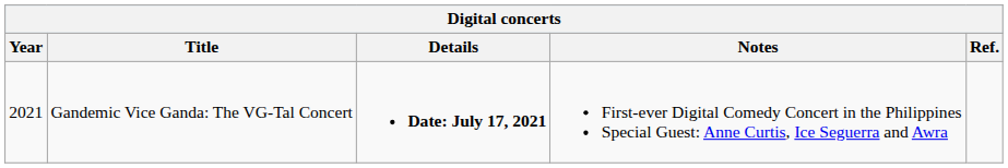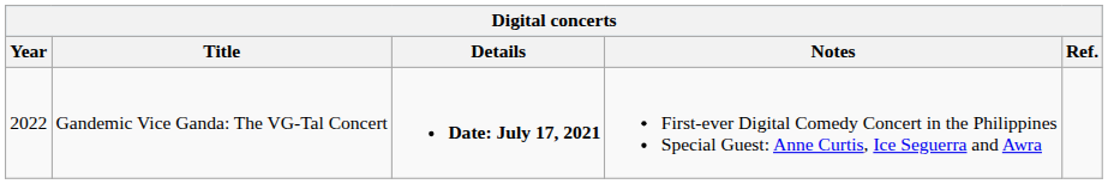 <table class="wikitable sortable" style="font-size:90%;">
 <tr style="background:#75b2dd; text-align:center;">
 <th colspan="5">Digital concerts</th>
 </tr>
 <tr>
 <th>Year</th>
 <th>Title</th>
 <th>Details</th>
 <th>Notes</th>
 <th>Ref.</th>
 </tr>
 <tr>
-<td>2021</td>
+<td>2022</td>
 <td>Gandemic Vice Ganda: The VG-Tal Concert</td>
 <td><strong><br><ul><li>Date: July 17, 2021</li></ul></strong></td>
 <td><br><ul><li>First-ever Digital Comedy Concert in the Philippines</li><li>Special Guest: <a href='#'>Anne Curtis</a>, <a href='#'>Ice Seguerra</a> and <a href='#'>Awra</a></li></ul></td>
 <td></td>
 </tr>
 </table>
